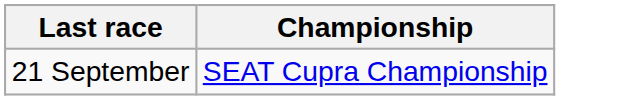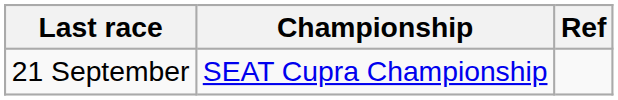 <table class="wikitable" style="font-size: 85%">
 <tr>
 <th>Last race</th>
 <th>Championship</th>
+<th>Ref</th>
 </tr>
 <tr>
 <td>21 September</td>
 <td><a href='#'>SEAT Cupra Championship</a></td>
+<td></td>
 </tr>
 </table>
